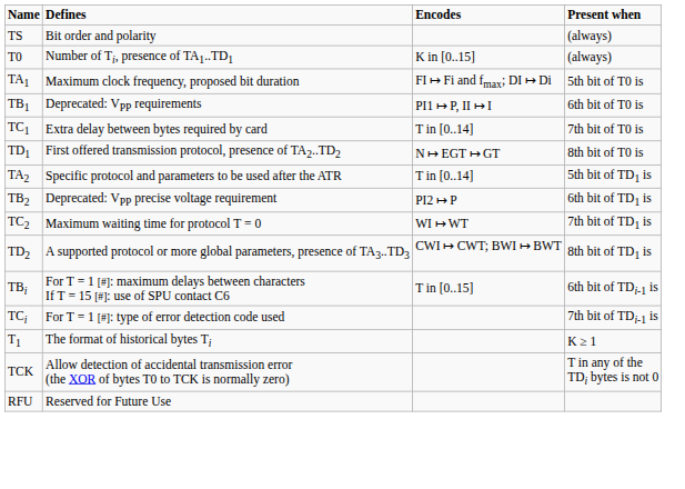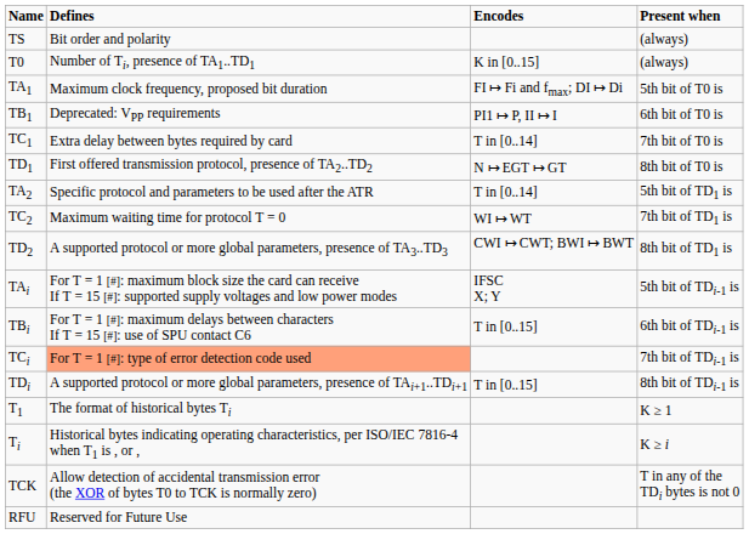 <table class="wikitable">
 <tr>
 <td><strong>Name</strong></td>
 <td><strong>Defines</strong></td>
 <td><strong>Encodes</strong></td>
 <td><strong>Present when</strong></td>
 </tr>
 <tr>
 <td>TS</td>
 <td>Bit order and polarity</td>
 <td></td>
 <td>(always)</td>
 </tr>
 <tr>
 <td>T0</td>
 <td>Number of T<sub><em>i</em></sub>, presence of TA<sub>1</sub>..TD<sub>1</sub></td>
 <td>K in [0..15]</td>
 <td>(always)</td>
 </tr>
 <tr>
 <td>TA<sub>1</sub></td>
 <td>Maximum clock frequency, proposed bit duration</td>
 <td>FI ↦ Fi and f<sub>max</sub>; DI ↦ Di</td>
 <td>5th bit of T0 is </td>
 </tr>
 <tr>
 <td>TB<sub>1</sub></td>
 <td>Deprecated: V<sub>PP</sub> requirements</td>
 <td>PI1 ↦ P, II ↦ I</td>
 <td>6th bit of T0 is </td>
 </tr>
 <tr>
 <td>TC<sub>1</sub></td>
 <td>Extra delay between bytes required by card</td>
 <td>T in [0..14]</td>
 <td>7th bit of T0 is </td>
 </tr>
 <tr>
 <td>TD<sub>1</sub></td>
 <td>First offered transmission protocol, presence of TA<sub>2</sub>..TD<sub>2</sub></td>
 <td>N ↦ EGT ↦ GT</td>
 <td>8th bit of T0 is </td>
 </tr>
 <tr>
 <td>TA<sub>2</sub></td>
 <td>Specific protocol and parameters to be used after the ATR</td>
 <td>T in [0..14]</td>
 <td>5th bit of TD<sub>1</sub> is </td>
 </tr>
 <tr>
-<td>TB<sub>2</sub></td>
-<td>Deprecated: V<sub>PP</sub> precise voltage requirement</td>
-<td>PI2 ↦ P</td>
-<td>6th bit of TD<sub>1</sub> is </td>
-</tr>
-<tr>
 <td>TC<sub>2</sub></td>
 <td>Maximum waiting time for protocol T = 0</td>
 <td>WI ↦ WT</td>
 <td>7th bit of TD<sub>1</sub> is </td>
 </tr>
 <tr>
 <td>TD<sub>2</sub></td>
 <td>A supported protocol or more global parameters, presence of TA<sub>3</sub>..TD<sub>3</sub></td>
 <td>CWI ↦ CWT; BWI ↦ BWT<br> </td>
 <td>8th bit of TD<sub>1</sub> is </td>
 </tr>
 <tr>
+<td>TA<sub><em>i</em></sub></td>
+<td>For T = 1 <small>[#]</small>: maximum block size the card can receive<br>If T = 15 <small>[#]</small>: supported supply voltages and low power modes</td>
+<td>IFSC<br>X; Y</td>
+<td>5th bit of TD<sub><em>i</em>-1</sub> is </td>
+</tr>
+<tr>
 <td>TB<sub><em>i</em></sub></td>
 <td>For T = 1 <small>[#]</small>: maximum delays between characters<br>If T = 15 <small>[#]</small>: use of SPU contact C6</td>
 <td>T in [0..15]</td>
 <td>6th bit of TD<sub><em>i</em>-1</sub> is </td>
 </tr>
 <tr>
 <td>TC<sub><em>i</em></sub></td>
-<td>For T = 1 <small>[#]</small>: type of error detection code used</td>
+<td style="background: lightsalmon;">For T = 1 <small>[#]</small>: type of error detection code used</td>
 <td></td>
 <td>7th bit of TD<sub><em>i</em>-1</sub> is </td>
+</tr>
+<tr>
+<td>TD<sub><em>i</em></sub></td>
+<td>A supported protocol or more global parameters, presence of TA<sub><em>i</em>+1</sub>..TD<sub><em>i</em>+1</sub></td>
+<td>T in [0..15]</td>
+<td>8th bit of TD<sub><em>i</em>-1</sub> is </td>
 </tr>
 <tr>
 <td>T<sub>1</sub></td>
 <td>The format of historical bytes T<sub><em>i</em></sub></td>
 <td></td>
 <td>K ≥ 1</td>
+</tr>
+<tr>
+<td>T<sub><em>i</em></sub></td>
+<td>Historical bytes indicating operating characteristics, per ISO/IEC 7816-4<br>when T<sub>1</sub> is ,  or ,</td>
+<td></td>
+<td>K ≥ <em>i</em></td>
 </tr>
 <tr>
 <td>TCK</td>
 <td>Allow detection of accidental transmission error<br>(the <a href='#'>XOR</a> of bytes T0 to TCK is normally zero)</td>
 <td></td>
 <td>T in any of the<br>TD<sub><em>i</em></sub> bytes is not 0</td>
 </tr>
 <tr>
 <td>RFU</td>
 <td>Reserved for Future Use</td>
 <td></td>
 <td></td>
 </tr>
 </table>
